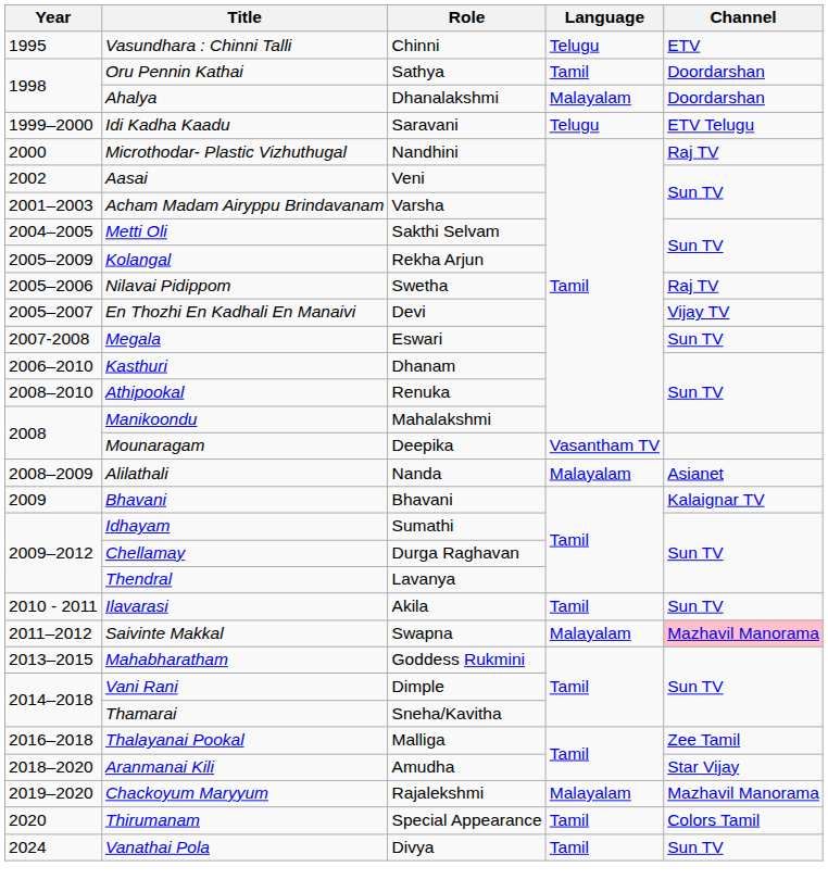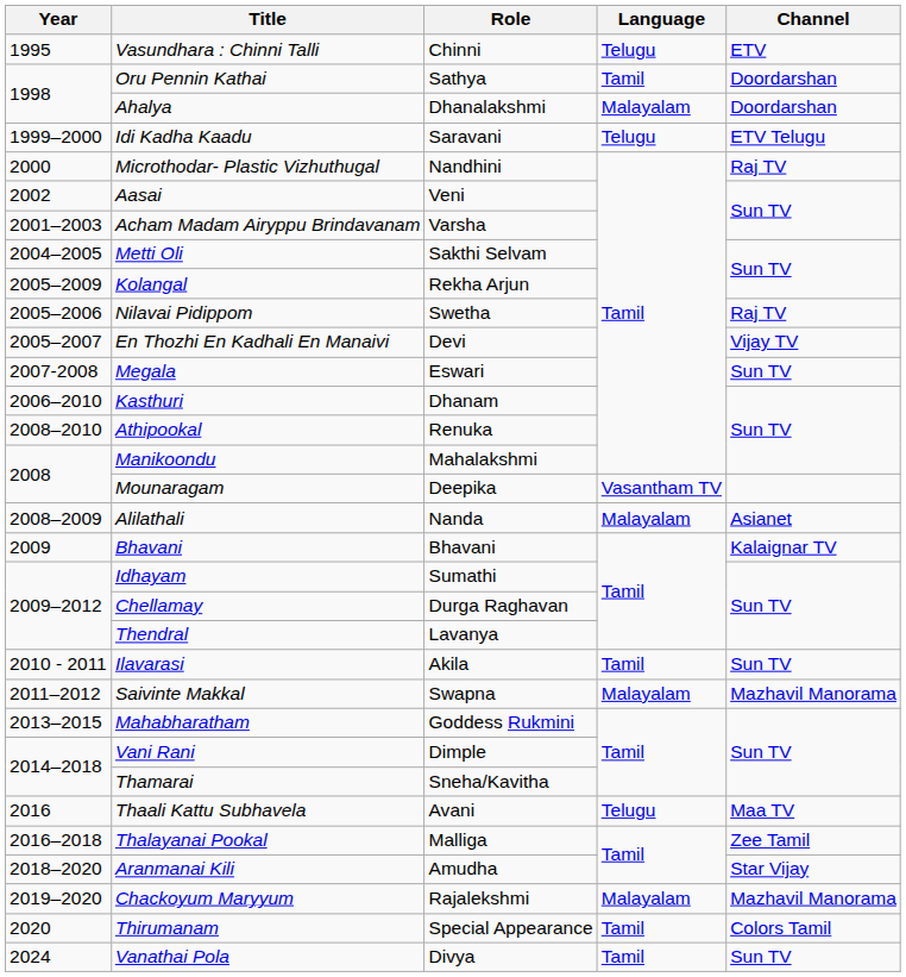 <table class="wikitable">
 <tr>
 <th>Year</th>
 <th>Title</th>
 <th>Role</th>
 <th>Language</th>
 <th>Channel</th>
 </tr>
 <tr>
 <td>1995</td>
 <td><em>Vasundhara : Chinni Talli</em></td>
 <td>Chinni</td>
 <td><a href='#'>Telugu</a></td>
 <td><a href='#'>ETV</a></td>
 </tr>
 <tr>
 <td rowspan="2">1998</td>
 <td><em>Oru Pennin Kathai</em></td>
 <td>Sathya</td>
 <td><a href='#'>Tamil</a></td>
 <td><a href='#'>Doordarshan</a></td>
 </tr>
 <tr>
 <td><em>Ahalya</em></td>
 <td>Dhanalakshmi</td>
 <td><a href='#'>Malayalam</a></td>
 <td><a href='#'>Doordarshan</a></td>
 </tr>
 <tr>
 <td>1999–2000</td>
 <td><em>Idi Kadha Kaadu</em></td>
 <td>Saravani</td>
 <td><a href='#'>Telugu</a></td>
 <td><a href='#'>ETV Telugu</a></td>
 </tr>
 <tr>
 <td>2000</td>
 <td><em>Microthodar- Plastic Vizhuthugal</em></td>
 <td>Nandhini</td>
 <td rowspan="11"><a href='#'>Tamil</a></td>
 <td><a href='#'>Raj TV</a></td>
 </tr>
 <tr>
 <td>2002</td>
 <td><em>Aasai</em></td>
 <td>Veni</td>
 <td rowspan="2"><a href='#'>Sun TV</a></td>
 </tr>
 <tr>
 <td>2001–2003</td>
 <td><em>Acham Madam Airyppu Brindavanam</em></td>
 <td>Varsha</td>
 </tr>
 <tr>
 <td>2004–2005</td>
 <td><em><a href='#'>Metti Oli</a></em></td>
 <td>Sakthi Selvam</td>
 <td rowspan="2"><a href='#'>Sun TV</a></td>
 </tr>
 <tr>
 <td>2005–2009</td>
 <td><em><a href='#'>Kolangal</a></em></td>
 <td>Rekha Arjun</td>
 </tr>
 <tr>
 <td>2005–2006</td>
 <td><em>Nilavai Pidippom</em></td>
 <td>Swetha</td>
 <td><a href='#'>Raj TV</a></td>
 </tr>
 <tr>
 <td>2005–2007</td>
 <td><em>En Thozhi En Kadhali En Manaivi</em></td>
 <td>Devi</td>
 <td><a href='#'>Vijay TV</a></td>
 </tr>
 <tr>
 <td>2007-2008</td>
 <td><em><a href='#'> Megala</a></em></td>
 <td>Eswari</td>
 <td><a href='#'>Sun TV</a></td>
 </tr>
 <tr>
 <td>2006–2010</td>
 <td><em><a href='#'>Kasthuri</a></em></td>
 <td>Dhanam</td>
 <td rowspan="3"><a href='#'>Sun TV</a></td>
 </tr>
 <tr>
 <td>2008–2010</td>
 <td><em><a href='#'>Athipookal</a></em></td>
 <td>Renuka</td>
 </tr>
 <tr>
 <td rowspan="2">2008</td>
 <td><em><a href='#'>Manikoondu</a></em></td>
 <td>Mahalakshmi</td>
 </tr>
 <tr>
 <td><em>Mounaragam</em></td>
 <td>Deepika</td>
 <td><a href='#'>Vasantham TV</a></td>
 </tr>
 <tr>
 <td>2008–2009</td>
 <td><em>Alilathali</em></td>
 <td>Nanda</td>
 <td><a href='#'>Malayalam</a></td>
 <td><a href='#'>Asianet</a></td>
 </tr>
 <tr>
 <td>2009</td>
 <td><em><a href='#'>Bhavani</a></em></td>
 <td>Bhavani</td>
 <td rowspan="4"><a href='#'>Tamil</a></td>
 <td><a href='#'>Kalaignar TV</a></td>
 </tr>
 <tr>
 <td rowspan="3">2009–2012</td>
 <td><em><a href='#'>Idhayam</a></em></td>
 <td>Sumathi</td>
 <td rowspan="3"><a href='#'>Sun TV</a></td>
 </tr>
 <tr>
 <td><em><a href='#'>Chellamay</a></em></td>
 <td>Durga Raghavan</td>
 </tr>
 <tr>
 <td><em><a href='#'>Thendral</a></em></td>
 <td>Lavanya</td>
 </tr>
 <tr>
 <td>2010 - 2011</td>
 <td><em><a href='#'>Ilavarasi</a></em></td>
 <td>Akila</td>
 <td><a href='#'>Tamil</a></td>
 <td><a href='#'>Sun TV</a></td>
 </tr>
 <tr>
 <td>2011–2012</td>
 <td><em>Saivinte Makkal</em></td>
 <td>Swapna</td>
 <td><a href='#'>Malayalam</a></td>
-<td style="background: pink;"><a href='#'>Mazhavil Manorama</a></td>
+<td><a href='#'>Mazhavil Manorama</a></td>
 </tr>
 <tr>
 <td>2013–2015</td>
 <td><em><a href='#'>Mahabharatham</a></em></td>
 <td>Goddess <a href='#'>Rukmini</a></td>
 <td rowspan="3"><a href='#'>Tamil</a></td>
 <td rowspan="3"><a href='#'>Sun TV</a></td>
 </tr>
 <tr>
 <td rowspan="2">2014–2018</td>
 <td><em><a href='#'>Vani Rani</a></em></td>
 <td>Dimple</td>
 </tr>
 <tr>
 <td><em>Thamarai</em></td>
 <td>Sneha/Kavitha</td>
+</tr>
+<tr>
+<td>2016</td>
+<td><em>Thaali Kattu Subhavela</em></td>
+<td>Avani</td>
+<td><a href='#'>Telugu</a></td>
+<td><a href='#'>Maa TV</a></td>
 </tr>
 <tr>
 <td>2016–2018</td>
 <td><em><a href='#'>Thalayanai Pookal</a></em></td>
 <td>Malliga</td>
 <td rowspan="2"><a href='#'>Tamil</a></td>
 <td><a href='#'>Zee Tamil</a></td>
 </tr>
 <tr>
 <td>2018–2020</td>
 <td><em><a href='#'>Aranmanai Kili</a></em></td>
 <td>Amudha</td>
 <td><a href='#'>Star Vijay</a></td>
 </tr>
 <tr>
 <td>2019–2020</td>
 <td><em><a href='#'>Chackoyum Maryyum</a></em></td>
 <td>Rajalekshmi</td>
 <td><a href='#'>Malayalam</a></td>
 <td><a href='#'>Mazhavil Manorama</a></td>
 </tr>
 <tr>
 <td>2020</td>
 <td><em><a href='#'>Thirumanam</a></em></td>
 <td>Special Appearance</td>
 <td><a href='#'>Tamil</a></td>
 <td><a href='#'>Colors Tamil</a></td>
 </tr>
 <tr>
 <td>2024</td>
 <td><em><a href='#'>Vanathai Pola</a></em></td>
 <td>Divya</td>
 <td><a href='#'>Tamil</a></td>
 <td><a href='#'>Sun TV</a></td>
 </tr>
 </table>
